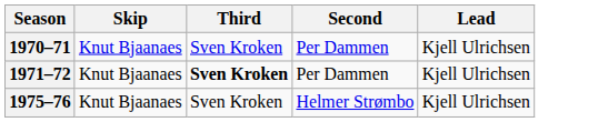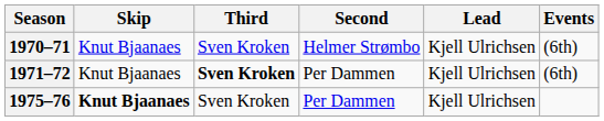 <table class="wikitable">
 <tr>
 <th scope="col">Season</th>
 <th scope="col">Skip</th>
 <th scope="col">Third</th>
 <th scope="col">Second</th>
 <th scope="col">Lead</th>
+<th scope="col">Events</th>
 </tr>
 <tr>
 <th scope="row">1970–71</th>
 <td><a href='#'>Knut Bjaanaes</a></td>
 <td><a href='#'>Sven Kroken</a></td>
-<td><a href='#'>Per Dammen</a></td>
+<td><a href='#'>Helmer Strømbo</a></td>
 <td>Kjell Ulrichsen</td>
+<td> (6th)</td>
 </tr>
 <tr>
 <th scope="row">1971–72</th>
 <td>Knut Bjaanaes</td>
 <td><strong>Sven Kroken</strong></td>
 <td>Per Dammen</td>
 <td>Kjell Ulrichsen</td>
+<td> (6th)</td>
 </tr>
 <tr>
 <th scope="row">1975–76</th>
-<td>Knut Bjaanaes</td>
+<td><strong>Knut Bjaanaes</strong></td>
 <td>Sven Kroken</td>
-<td><a href='#'>Helmer Strømbo</a></td>
+<td><a href='#'>Per Dammen</a></td>
 <td>Kjell Ulrichsen</td>
+<td> </td>
 </tr>
 </table>
